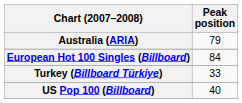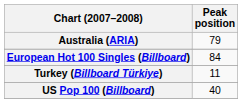 <table class="wikitable sortable plainrowheaders">
 <tr>
 <th>Chart (2007–2008)</th>
 <th>Peak<br>position</th>
 </tr>
 <tr>
 <th scope="row">Australia (<a href='#'>ARIA</a>)</th>
 <td align="center">79</td>
 </tr>
 <tr>
 </tr>
 <tr>
 </tr>
 <tr>
 </tr>
 <tr>
 <th scope="row"><a href='#'>European Hot 100 Singles</a> (<em><a href='#'>Billboard</a></em>)</th>
 <td align="center">84</td>
 </tr>
 <tr>
 </tr>
 <tr>
 <th scope="row">Turkey (<em><a href='#'>Billboard Türkiye</a></em>)</th>
-<td align="center">33</td>
+<td align="center">11</td>
 </tr>
 <tr>
 </tr>
 <tr>
 </tr>
 <tr>
 </tr>
 <tr>
 </tr>
 <tr>
 </tr>
 <tr>
 </tr>
 <tr>
 <th scope="row">US <a href='#'>Pop 100</a> (<em><a href='#'>Billboard</a></em>)</th>
 <td align="center">40</td>
 </tr>
 <tr>
 </tr>
 <tr>
 </tr>
 </table>
